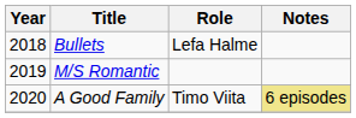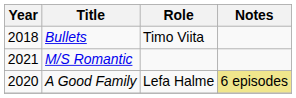 <table class="wikitable sortable">
 <tr>
 <th>Year</th>
 <th>Title</th>
 <th>Role</th>
 <th class="unsortable">Notes</th>
 </tr>
 <tr>
 <td>2018</td>
 <td><em><a href='#'>Bullets</a></em></td>
-<td>Lefa Halme</td>
+<td>Timo Viita</td>
 <td></td>
 </tr>
 <tr>
-<td>2019</td>
+<td>2021</td>
 <td><em><a href='#'>M/S Romantic</a></em></td>
 <td></td>
 <td></td>
 </tr>
 <tr>
 <td>2020</td>
 <td><em>A Good Family</em></td>
-<td>Timo Viita</td>
+<td>Lefa Halme</td>
 <td style="background: khaki;">6 episodes</td>
 </tr>
 <tr>
 </tr>
 </table>
